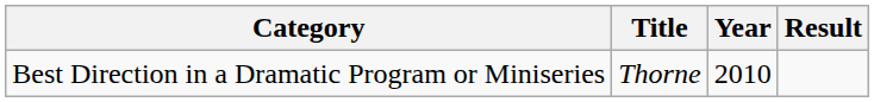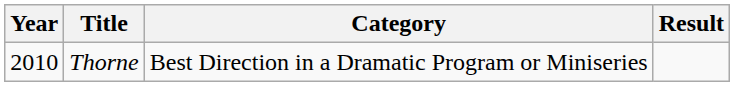 <table class="wikitable">
 <tr>
+<th>Year</th>
+<th>Title</th>
 <th>Category</th>
-<th>Title</th>
-<th>Year</th>
 <th>Result</th>
 </tr>
 <tr>
+<td>2010</td>
+<td><em>Thorne</em></td>
 <td>Best Direction in a Dramatic Program or Miniseries</td>
-<td><em>Thorne</em></td>
-<td>2010</td>
 <td></td>
 </tr>
 </table>
